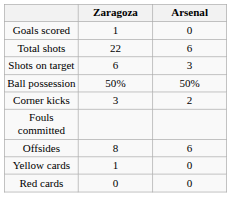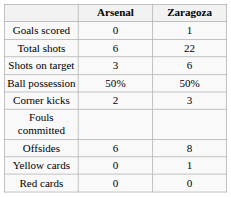 <table class="wikitable" style="text-align:center">
 <tr>
 <th width="100"></th>
+<th width="100">Arsenal</th>
 <th width="100">Zaragoza</th>
-<th width="100">Arsenal</th>
 </tr>
 <tr>
 <td>Goals scored</td>
+<td>0</td>
 <td>1</td>
-<td>0</td>
 </tr>
 <tr>
 <td>Total shots</td>
+<td>6</td>
 <td>22</td>
-<td>6</td>
 </tr>
 <tr>
 <td>Shots on target</td>
+<td>3</td>
 <td>6</td>
-<td>3</td>
 </tr>
 <tr>
 <td>Ball possession</td>
 <td>50%</td>
 <td>50%</td>
 </tr>
 <tr>
 <td>Corner kicks</td>
+<td>2</td>
 <td>3</td>
-<td>2</td>
 </tr>
 <tr>
 <td>Fouls committed</td>
 <td></td>
 <td></td>
 </tr>
 <tr>
 <td>Offsides</td>
+<td>6</td>
 <td>8</td>
-<td>6</td>
 </tr>
 <tr>
 <td>Yellow cards</td>
+<td>0</td>
 <td>1</td>
-<td>0</td>
 </tr>
 <tr>
 <td>Red cards</td>
 <td>0</td>
 <td>0</td>
 </tr>
 </table>
